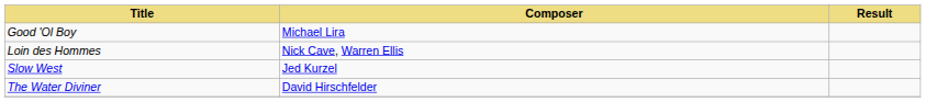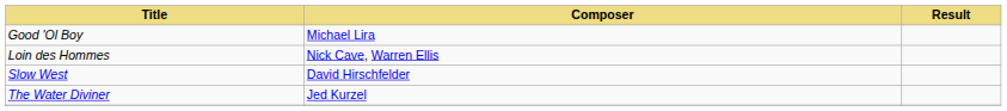 <table class="wikitable" width=100%>
 <tr>
 <th style="width:30%;background:#EEDD82;">Title</th>
 <th style="width:60%;background:#EEDD82;">Composer</th>
 <th style="width:10%;background:#EEDD82;">Result<br></th>
 </tr>
 <tr>
 <td><em>Good 'Ol Boy</em></td>
 <td><a href='#'>Michael Lira</a></td>
 <td></td>
 </tr>
 <tr>
 <td><em>Loin des Hommes</em></td>
 <td><a href='#'>Nick Cave</a>, <a href='#'>Warren Ellis</a></td>
 <td></td>
 </tr>
 <tr>
 <td><em><a href='#'>Slow West</a></em></td>
-<td><a href='#'>Jed Kurzel</a></td>
+<td><a href='#'>David Hirschfelder</a></td>
 <td></td>
 </tr>
 <tr>
 <td><em><a href='#'>The Water Diviner</a></em></td>
-<td><a href='#'>David Hirschfelder</a></td>
+<td><a href='#'>Jed Kurzel</a></td>
 <td></td>
 </tr>
 <tr>
 </tr>
 </table>
